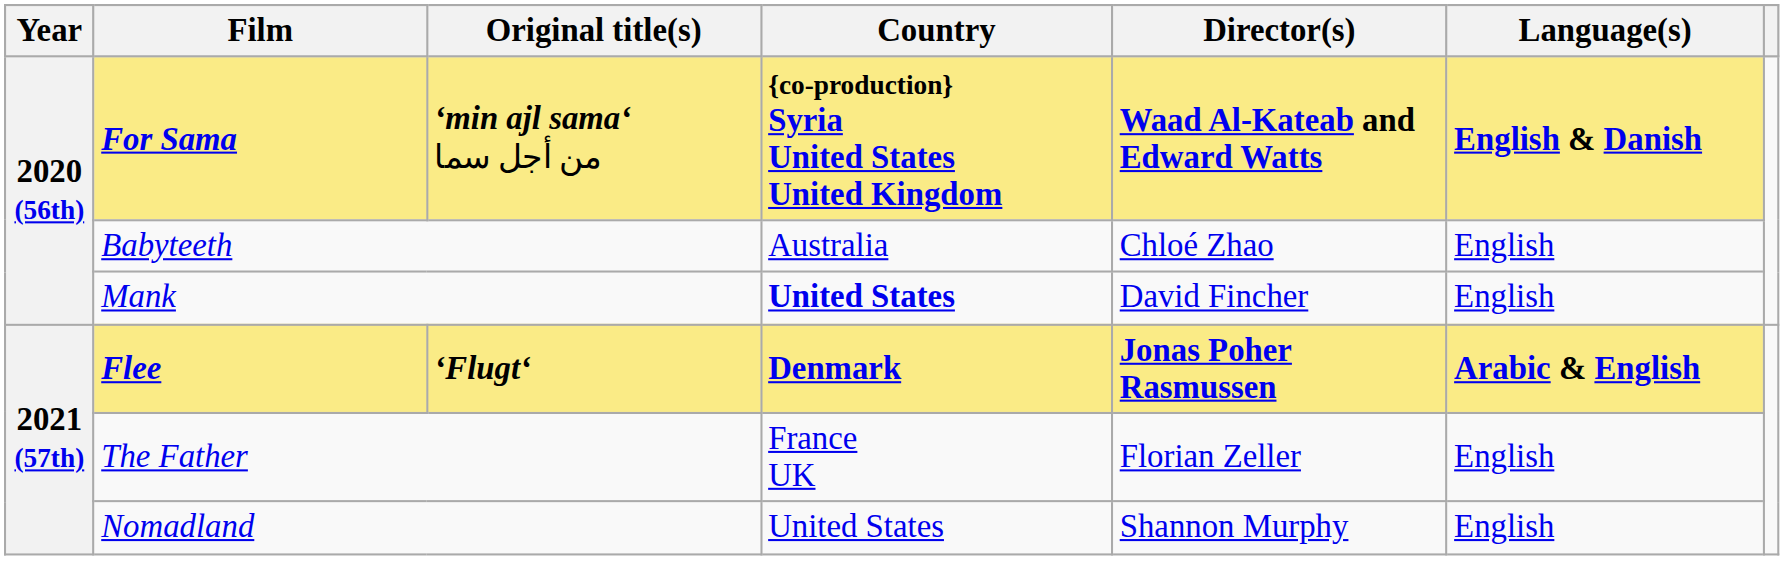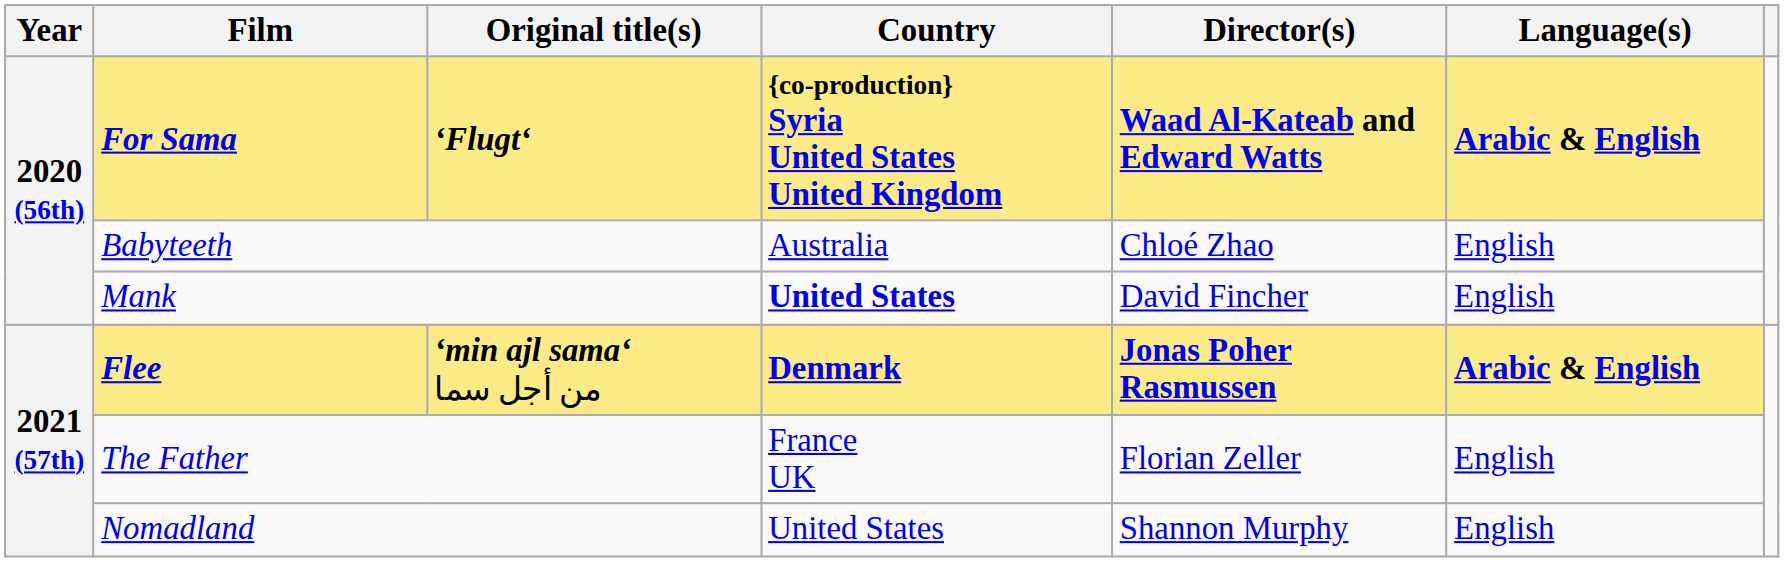 <table class="wikitable" style="width:98%;">
 <tr style="background:#bebebe;">
 <th style="width:5%;">Year</th>
 <th style="width:19%;">Film</th>
 <th style="width:19%;">Original title(s)</th>
 <th style="width:20%;">Country</th>
 <th style="width:19%;">Director(s)</th>
 <th style="width:19%;">Language(s)</th>
 <th scope="col" style="width:2%;" class="unsortable"></th>
 </tr>
 <tr>
 <th scope="row" rowspan=3 style="text-align:center"><strong>2020</strong><br><small><a href='#'>(56th)</a></small></th>
 <td style="background:#FAEB86"><strong><em><a href='#'>For Sama</a></em></strong></td>
-<td style="background:#FAEB86"><strong><em>‘min ajl sama‘</em></strong><br>من أجل سما</td>
+<td style="background:#FAEB86"><strong><em>‘Flugt‘</em></strong></td>
 <td style="background:#FAEB86"><strong><small>{co-production}</small><br> <a href='#'>Syria</a><br> <a href='#'>United States</a><br> <a href='#'>United Kingdom</a></strong></td>
 <td style="background:#FAEB86"><strong><a href='#'>Waad Al-Kateab</a> and <a href='#'>Edward Watts</a></strong></td>
-<td style="background:#FAEB86"><strong><a href='#'>English</a> & <a href='#'>Danish</a></strong></td>
+<td style="background:#FAEB86"><strong><a href='#'>Arabic</a> & <a href='#'>English</a></strong></td>
 <td rowspan="3"></td>
 </tr>
 <tr>
 <td colspan="2"><em><a href='#'>Babyteeth</a></em></td>
 <td> <a href='#'>Australia</a></td>
 <td><a href='#'>Chloé Zhao</a></td>
 <td><a href='#'>English</a></td>
 </tr>
 <tr>
 <td colspan="2"><em><a href='#'>Mank</a></em></td>
 <td><strong> <a href='#'>United States</a></strong></td>
 <td><a href='#'>David Fincher</a></td>
 <td><a href='#'>English</a></td>
 </tr>
 <tr>
 <th scope="row" rowspan=3 style="text-align:center"><strong>2021</strong><br><small><a href='#'>(57th)</a></small></th>
 <td style="background:#FAEB86"><strong><em><a href='#'>Flee</a></em></strong></td>
-<td style="background:#FAEB86"><strong><em>‘Flugt‘</em></strong></td>
+<td style="background:#FAEB86"><strong><em>‘min ajl sama‘</em></strong><br>من أجل سما</td>
 <td style="background:#FAEB86"><strong> <a href='#'>Denmark</a></strong></td>
 <td style="background:#FAEB86"><strong><a href='#'>Jonas Poher Rasmussen</a></strong></td>
 <td style="background:#FAEB86"><strong><a href='#'>Arabic</a> & <a href='#'>English</a></strong></td>
 <td rowspan="3"></td>
 </tr>
 <tr>
 <td colspan="2"><em><a href='#'>The Father</a></em></td>
 <td> <a href='#'>France</a><br> <a href='#'>UK</a></td>
 <td><a href='#'>Florian Zeller</a></td>
 <td><a href='#'>English</a></td>
 </tr>
 <tr>
 <td colspan="2"><em><a href='#'>Nomadland</a></em></td>
 <td> <a href='#'>United States</a></td>
 <td><a href='#'>Shannon Murphy</a></td>
 <td><a href='#'>English</a></td>
 </tr>
 </table>
